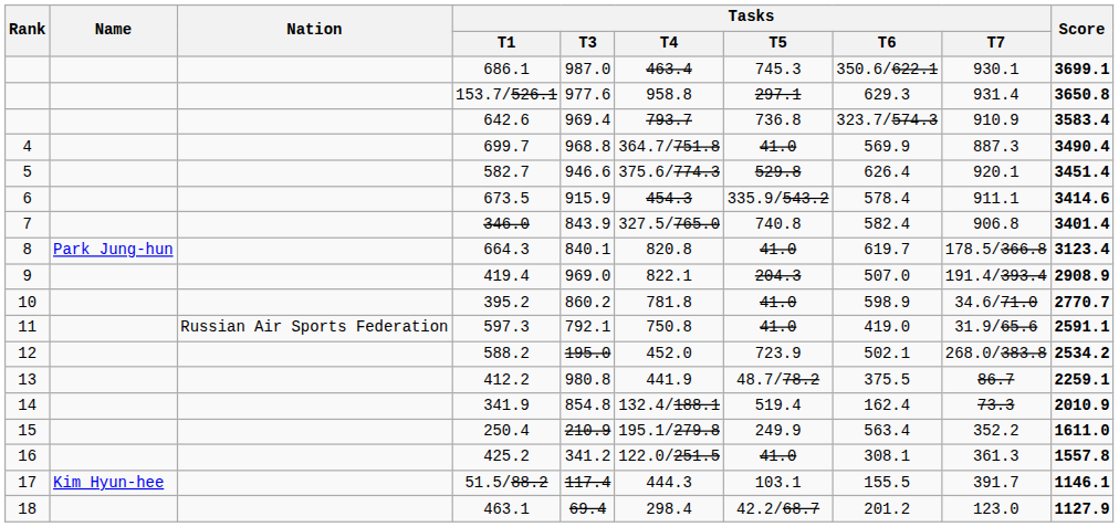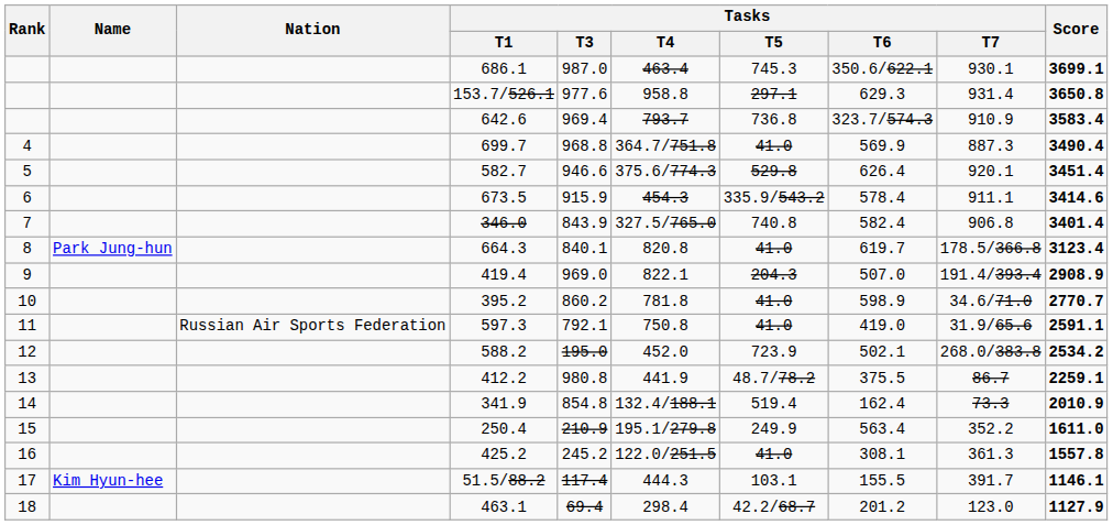 <table class="wikitable sortable" style="text-align:center; font-size:90%">
 <tr>
 <th rowspan=2>Rank</th>
 <th rowspan=2>Name</th>
 <th rowspan=2>Nation</th>
 <th colspan=6>Tasks</th>
 <th rowspan=2>Score</th>
 </tr>
 <tr>
 <th>T1</th>
 <th>T3</th>
 <th>T4</th>
 <th>T5</th>
 <th>T6</th>
 <th>T7</th>
 </tr>
 <tr>
 <td></td>
 <td align=left></td>
 <td align=left></td>
 <td>686.1</td>
 <td>987.0</td>
 <td><del>463.4</del></td>
 <td>745.3</td>
 <td>350.6/<del>622.1</del></td>
 <td>930.1</td>
 <td><strong>3699.1</strong></td>
 </tr>
 <tr>
 <td></td>
 <td align=left></td>
 <td align=left></td>
 <td>153.7/<del>526.1</del></td>
 <td>977.6</td>
 <td>958.8</td>
 <td><del>297.1</del></td>
 <td>629.3</td>
 <td>931.4</td>
 <td><strong>3650.8</strong></td>
 </tr>
 <tr>
 <td></td>
 <td align=left></td>
 <td align=left></td>
 <td>642.6</td>
 <td>969.4</td>
 <td><del>793.7</del></td>
 <td>736.8</td>
 <td>323.7/<del>574.3</del></td>
 <td>910.9</td>
 <td><strong>3583.4</strong></td>
 </tr>
 <tr>
 <td>4</td>
 <td align=left></td>
 <td align=left></td>
 <td>699.7</td>
 <td>968.8</td>
 <td>364.7/<del>751.8</del></td>
 <td><del>41.0</del></td>
 <td>569.9</td>
 <td>887.3</td>
 <td><strong>3490.4</strong></td>
 </tr>
 <tr>
 <td>5</td>
 <td align=left></td>
 <td align=left></td>
 <td>582.7</td>
 <td>946.6</td>
 <td>375.6/<del>774.3</del></td>
 <td><del>529.8</del></td>
 <td>626.4</td>
 <td>920.1</td>
 <td><strong>3451.4</strong></td>
 </tr>
 <tr>
 <td>6</td>
 <td align=left></td>
 <td align=left></td>
 <td>673.5</td>
 <td>915.9</td>
 <td><del>454.3</del></td>
 <td>335.9/<del>543.2</del></td>
 <td>578.4</td>
 <td>911.1</td>
 <td><strong>3414.6</strong></td>
 </tr>
 <tr>
 <td>7</td>
 <td align=left></td>
 <td align=left></td>
 <td><del>346.0</del></td>
 <td>843.9</td>
 <td>327.5/<del>765.0</del></td>
 <td>740.8</td>
 <td>582.4</td>
 <td>906.8</td>
 <td><strong>3401.4</strong></td>
 </tr>
 <tr>
 <td>8</td>
 <td align=left><a href='#'>Park Jung-hun</a></td>
 <td align=left></td>
 <td>664.3</td>
 <td>840.1</td>
 <td>820.8</td>
 <td><del>41.0</del></td>
 <td>619.7</td>
 <td>178.5/<del>366.8</del></td>
 <td><strong>3123.4</strong></td>
 </tr>
 <tr>
 <td>9</td>
 <td align=left></td>
 <td align=left></td>
 <td>419.4</td>
 <td>969.0</td>
 <td>822.1</td>
 <td><del>204.3</del></td>
 <td>507.0</td>
 <td>191.4/<del>393.4</del></td>
 <td><strong>2908.9</strong></td>
 </tr>
 <tr>
 <td>10</td>
 <td align=left></td>
 <td align=left></td>
 <td>395.2</td>
 <td>860.2</td>
 <td>781.8</td>
 <td><del>41.0</del></td>
 <td>598.9</td>
 <td>34.6/<del>71.0</del></td>
 <td><strong>2770.7</strong></td>
 </tr>
 <tr>
 <td>11</td>
 <td align=left></td>
 <td align=left>Russian Air Sports Federation</td>
 <td>597.3</td>
 <td>792.1</td>
 <td>750.8</td>
 <td><del>41.0</del></td>
 <td>419.0</td>
 <td>31.9/<del>65.6</del></td>
 <td><strong>2591.1</strong></td>
 </tr>
 <tr>
 <td>12</td>
 <td align=left></td>
 <td align=left></td>
 <td>588.2</td>
 <td><del>195.0</del></td>
 <td>452.0</td>
 <td>723.9</td>
 <td>502.1</td>
 <td>268.0/<del>383.8</del></td>
 <td><strong>2534.2</strong></td>
 </tr>
 <tr>
 <td>13</td>
 <td align=left></td>
 <td align=left></td>
 <td>412.2</td>
 <td>980.8</td>
 <td>441.9</td>
 <td>48.7/<del>78.2</del></td>
 <td>375.5</td>
 <td><del>86.7</del></td>
 <td><strong>2259.1</strong></td>
 </tr>
 <tr>
 <td>14</td>
 <td align=left></td>
 <td align=left></td>
 <td>341.9</td>
 <td>854.8</td>
 <td>132.4/<del>188.1</del></td>
 <td>519.4</td>
 <td>162.4</td>
 <td><del>73.3</del></td>
 <td><strong>2010.9</strong></td>
 </tr>
 <tr>
 <td>15</td>
 <td align=left></td>
 <td align=left></td>
 <td>250.4</td>
 <td><del>210.9</del></td>
 <td>195.1/<del>279.8</del></td>
 <td>249.9</td>
 <td>563.4</td>
 <td>352.2</td>
 <td><strong>1611.0</strong></td>
 </tr>
 <tr>
 <td>16</td>
 <td align=left></td>
 <td align=left></td>
 <td>425.2</td>
-<td>341.2</td>
+<td>245.2</td>
 <td>122.0/<del>251.5</del></td>
 <td><del>41.0</del></td>
 <td>308.1</td>
 <td>361.3</td>
 <td><strong>1557.8</strong></td>
 </tr>
 <tr>
 <td>17</td>
 <td align=left><a href='#'>Kim Hyun-hee</a></td>
 <td align=left></td>
 <td>51.5/<del>88.2</del></td>
 <td><del>117.4</del></td>
 <td>444.3</td>
 <td>103.1</td>
 <td>155.5</td>
 <td>391.7</td>
 <td><strong>1146.1</strong></td>
 </tr>
 <tr>
 <td>18</td>
 <td align=left></td>
 <td align=left></td>
 <td>463.1</td>
 <td><del>69.4</del></td>
 <td>298.4</td>
 <td>42.2/<del>68.7</del></td>
 <td>201.2</td>
 <td>123.0</td>
 <td><strong>1127.9</strong></td>
 </tr>
 </table>
